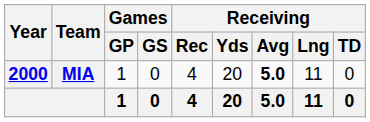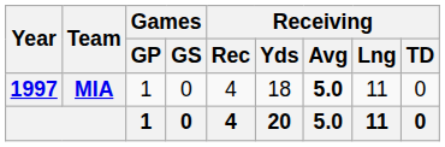 <table class="wikitable" style="text-align:center">
 <tr>
 <th rowspan="2">Year</th>
 <th rowspan="2">Team</th>
 <th colspan="2">Games</th>
 <th colspan="5">Receiving</th>
 </tr>
 <tr>
 <th>GP</th>
 <th>GS</th>
 <th>Rec</th>
 <th>Yds</th>
 <th>Avg</th>
 <th>Lng</th>
 <th>TD</th>
 </tr>
 <tr>
-<th><a href='#'>2000</a></th>
+<th><a href='#'>1997</a></th>
 <th><a href='#'>MIA</a></th>
 <td>1</td>
 <td>0</td>
 <td>4</td>
-<td>20</td>
+<td>18</td>
 <td><strong>5.0</strong></td>
 <td>11</td>
 <td>0</td>
 </tr>
 <tr>
 <th colspan="2"></th>
 <th>1</th>
 <th>0</th>
 <th>4</th>
 <th>20</th>
 <th>5.0</th>
 <th>11</th>
 <th>0</th>
 </tr>
 </table>
